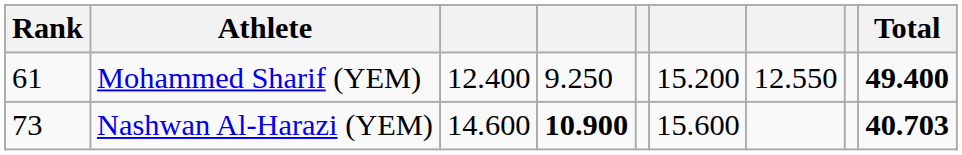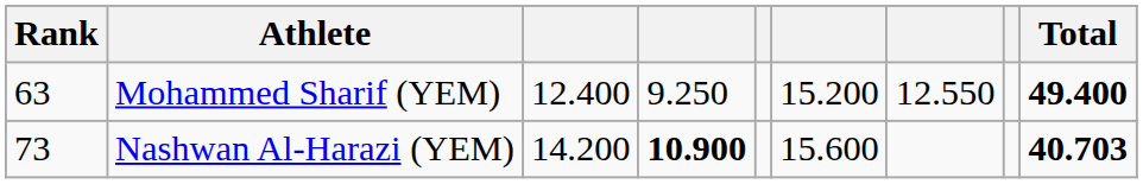 <table class="wikitable">
 <tr>
 <th>Rank</th>
 <th>Athlete</th>
 <th></th>
 <th></th>
 <th></th>
 <th></th>
 <th></th>
 <th></th>
 <th>Total</th>
 </tr>
 <tr>
-<td>61</td>
+<td>63</td>
 <td><a href='#'>Mohammed Sharif</a> (YEM)</td>
 <td>12.400</td>
 <td>9.250</td>
 <td></td>
 <td>15.200</td>
 <td>12.550</td>
 <td></td>
 <td><strong>49.400</strong></td>
 </tr>
 <tr>
 <td>73</td>
 <td><a href='#'>Nashwan Al-Harazi</a> (YEM)</td>
-<td>14.600</td>
+<td>14.200</td>
 <td><strong>10.900</strong></td>
 <td></td>
 <td>15.600</td>
 <td></td>
 <td></td>
 <td><strong>40.703</strong></td>
 </tr>
 </table>
